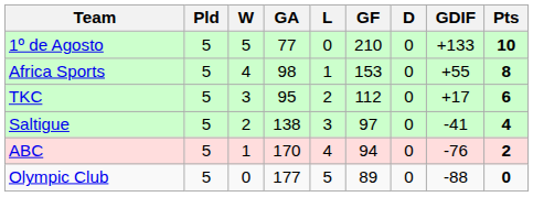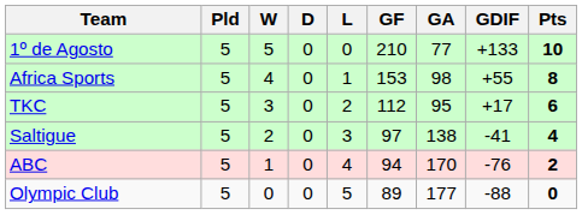 <table class=wikitable style="text-align:center" width=500>
 <tr>
 <th width=25%>Team</th>
 <th width=5%>Pld</th>
 <th width=5%>W</th>
-<th width=5%>GA</th>
+<th width=5%>D</th>
 <th width=5%>L</th>
 <th width=5%>GF</th>
-<th width=5%>D</th>
+<th width=5%>GA</th>
 <th width=5%>GDIF</th>
 <th width=5%>Pts</th>
 </tr>
 <tr bgcolor=#ccffcc>
 <td align="left"> <a href='#'>1º de Agosto</a></td>
 <td>5</td>
 <td>5</td>
-<td>77</td>
+<td>0</td>
 <td>0</td>
 <td>210</td>
-<td>0</td>
+<td>77</td>
 <td>+133</td>
 <td><strong>10</strong></td>
 </tr>
 <tr bgcolor=#ccffcc>
 <td align="left"> <a href='#'>Africa Sports</a></td>
 <td>5</td>
 <td>4</td>
-<td>98</td>
+<td>0</td>
 <td>1</td>
 <td>153</td>
-<td>0</td>
+<td>98</td>
 <td>+55</td>
 <td><strong>8</strong></td>
 </tr>
 <tr bgcolor=#ccffcc>
 <td align="left"> <a href='#'>TKC</a></td>
 <td>5</td>
 <td>3</td>
-<td>95</td>
+<td>0</td>
 <td>2</td>
 <td>112</td>
-<td>0</td>
+<td>95</td>
 <td>+17</td>
 <td><strong>6</strong></td>
 </tr>
 <tr bgcolor=#ccffcc>
 <td align="left"> <a href='#'>Saltigue</a></td>
 <td>5</td>
 <td>2</td>
-<td>138</td>
+<td>0</td>
 <td>3</td>
 <td>97</td>
-<td>0</td>
+<td>138</td>
 <td>-41</td>
 <td><strong>4</strong></td>
 </tr>
 <tr bgcolor=#ffdddd>
 <td align="left"> <a href='#'>ABC</a></td>
 <td>5</td>
 <td>1</td>
-<td>170</td>
+<td>0</td>
 <td>4</td>
 <td>94</td>
-<td>0</td>
+<td>170</td>
 <td>-76</td>
 <td><strong>2</strong></td>
 </tr>
 <tr>
 <td align="left"> <a href='#'>Olympic Club</a></td>
 <td>5</td>
 <td>0</td>
-<td>177</td>
+<td>0</td>
 <td>5</td>
 <td>89</td>
-<td>0</td>
+<td>177</td>
 <td>-88</td>
 <td><strong>0</strong></td>
 </tr>
 </table>
